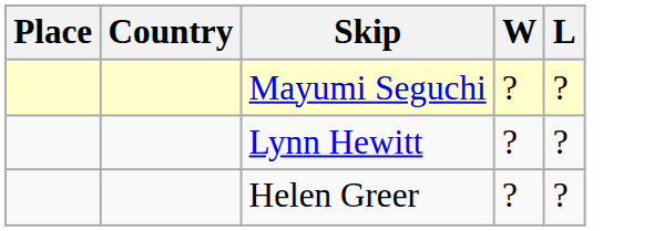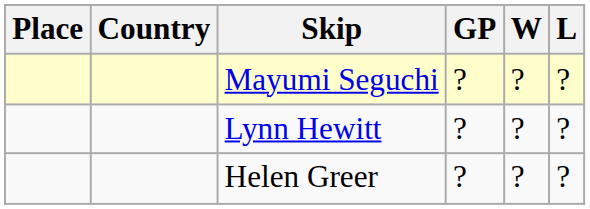 <table class="wikitable">
 <tr>
 <th>Place</th>
 <th>Country</th>
 <th>Skip</th>
+<th>GP</th>
 <th>W</th>
 <th>L</th>
 </tr>
 <tr bgcolor=#ffffcc>
 <td></td>
 <td></td>
 <td><a href='#'>Mayumi Seguchi</a></td>
 <td>?</td>
 <td>?</td>
+<td>?</td>
 </tr>
 <tr>
 <td></td>
 <td></td>
 <td><a href='#'>Lynn Hewitt</a></td>
+<td>?</td>
 <td>?</td>
 <td>?</td>
 </tr>
 <tr>
 <td></td>
 <td></td>
 <td>Helen Greer</td>
 <td>?</td>
 <td>?</td>
+<td>?</td>
 </tr>
 </table>
